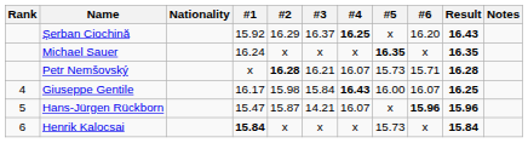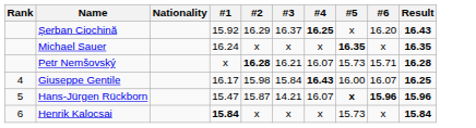 <table class="wikitable sortable" style="text-align:center">
 <tr>
 <th>Rank</th>
 <th>Name</th>
 <th>Nationality</th>
 <th>#1</th>
 <th>#2</th>
 <th>#3</th>
 <th>#4</th>
 <th>#5</th>
 <th>#6</th>
 <th>Result</th>
-<th>Notes</th>
 </tr>
 <tr>
 <td></td>
 <td align="left"><a href='#'>Șerban Ciochină</a></td>
 <td align=left></td>
 <td>15.92</td>
 <td>16.29</td>
 <td>16.37</td>
 <td><strong>16.25</strong></td>
 <td>x</td>
 <td>16.20</td>
 <td><strong>16.43</strong></td>
-<td></td>
 </tr>
 <tr>
 <td></td>
 <td align="left"><a href='#'>Michael Sauer</a></td>
 <td align=left></td>
 <td>16.24</td>
 <td>x</td>
 <td>x</td>
 <td>x</td>
 <td><strong>16.35</strong></td>
 <td>x</td>
 <td><strong>16.35</strong></td>
-<td></td>
 </tr>
 <tr>
 <td></td>
 <td align="left"><a href='#'>Petr Nemšovský</a></td>
 <td align=left></td>
 <td>x</td>
 <td><strong>16.28</strong></td>
 <td>16.21</td>
 <td>16.07</td>
 <td>15.73</td>
 <td>15.71</td>
 <td><strong>16.28</strong></td>
-<td></td>
 </tr>
 <tr>
 <td>4</td>
 <td align="left"><a href='#'>Giuseppe Gentile</a></td>
 <td align=left></td>
 <td>16.17</td>
 <td>15.98</td>
 <td>15.84</td>
 <td><strong>16.43</strong></td>
 <td>16.00</td>
 <td>16.07</td>
 <td><strong>16.25</strong></td>
-<td></td>
 </tr>
 <tr>
 <td>5</td>
 <td align="left"><a href='#'>Hans-Jürgen Rückborn</a></td>
 <td align=left></td>
 <td>15.47</td>
 <td>15.87</td>
 <td>14.21</td>
 <td>16.07</td>
-<td>x</td>
+<td><strong>x</strong></td>
 <td><strong>15.96</strong></td>
 <td><strong>15.96</strong></td>
-<td></td>
 </tr>
 <tr>
 <td>6</td>
 <td align="left"><a href='#'>Henrik Kalocsai</a></td>
 <td align=left></td>
 <td><strong>15.84</strong></td>
 <td>x</td>
 <td>x</td>
 <td>x</td>
 <td>15.73</td>
 <td>x</td>
 <td><strong>15.84</strong></td>
-<td></td>
 </tr>
 </table>
